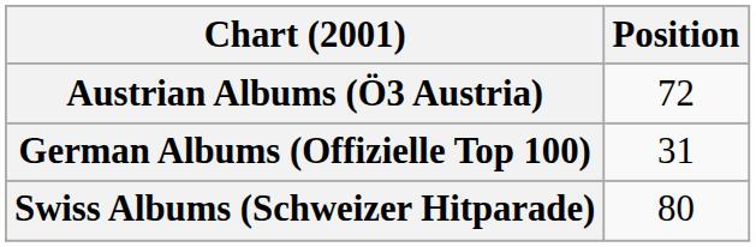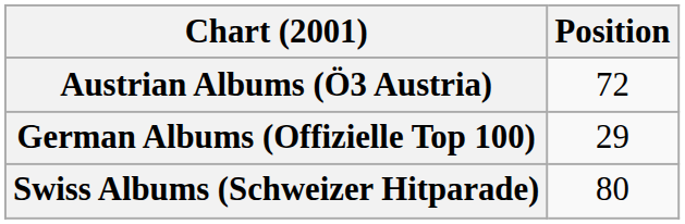 <table class="wikitable sortable plainrowheaders" style="text-align:center">
 <tr>
 <th scope="col">Chart (2001)</th>
 <th scope="col">Position</th>
 </tr>
 <tr>
 <th scope="row">Austrian Albums (Ö3 Austria)</th>
 <td>72</td>
 </tr>
 <tr>
 <th scope="row">German Albums (Offizielle Top 100)</th>
-<td>31</td>
+<td>29</td>
 </tr>
 <tr>
 <th scope="row">Swiss Albums (Schweizer Hitparade)</th>
 <td>80</td>
 </tr>
 </table>
